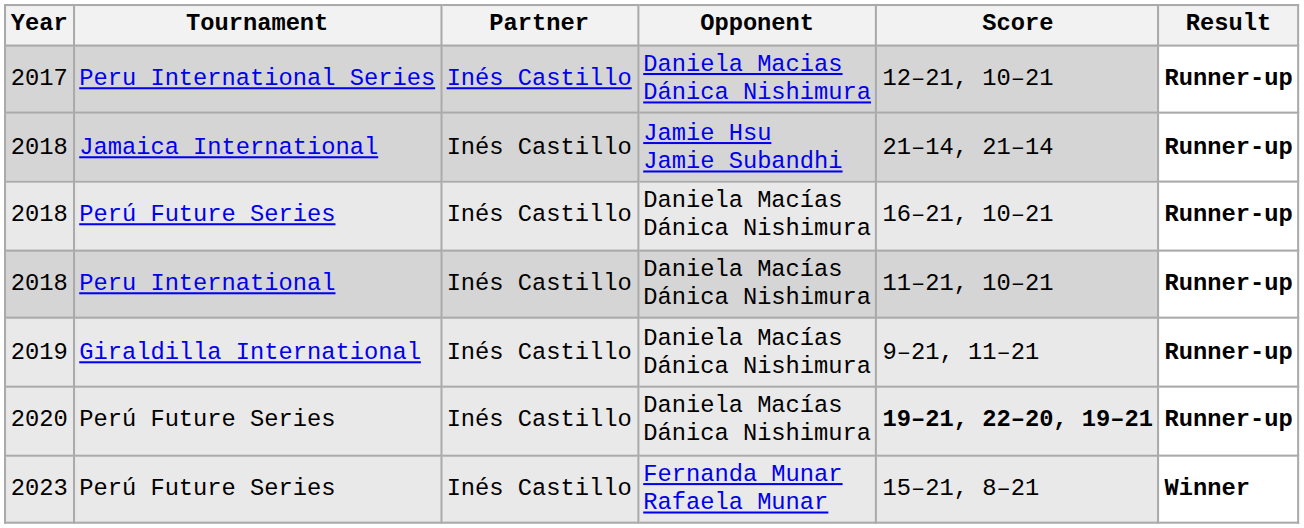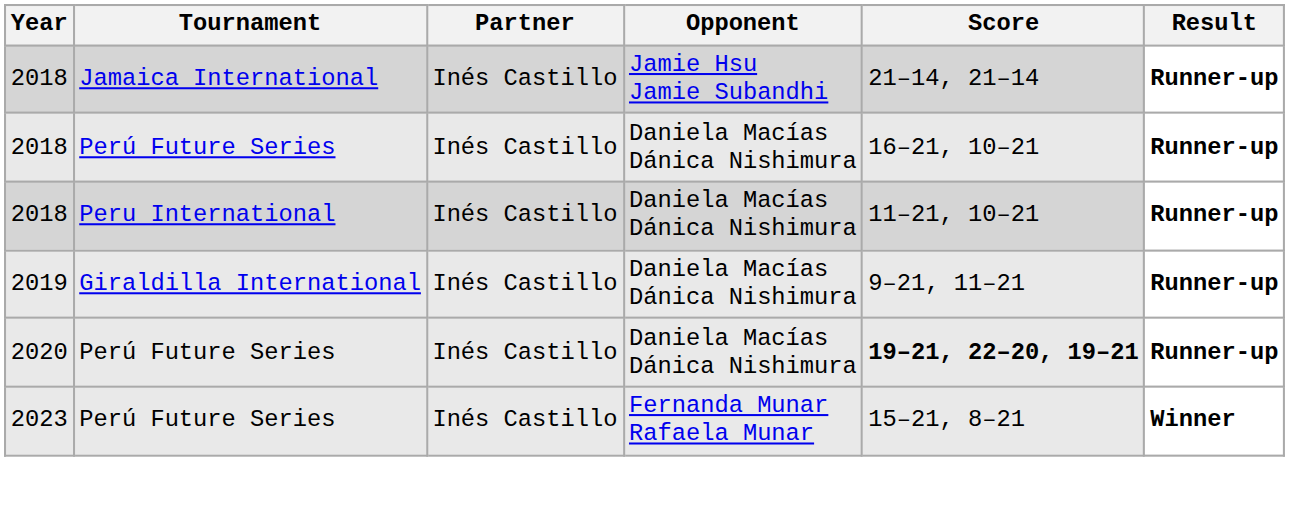 <table class="sortable wikitable" style="font-size: 90%;">
 <tr>
 <th>Year</th>
 <th>Tournament</th>
 <th>Partner</th>
 <th>Opponent</th>
 <th>Score</th>
 <th>Result</th>
-</tr>
-<tr style="background:#D5D5D5">
-<td align="center">2017</td>
-<td align="left"><a href='#'>Peru International Series</a></td>
-<td align="left"> <a href='#'>Inés Castillo</a></td>
-<td align="left"> <a href='#'>Daniela Macias</a><br> <a href='#'>Dánica Nishimura</a></td>
-<td align="left">12–21, 10–21</td>
-<td style="text-align:left; background:white"> <strong>Runner-up</strong></td>
 </tr>
 <tr style="background:#D5D5D5">
 <td align="center">2018</td>
 <td align="left"><a href='#'>Jamaica International</a></td>
 <td align="left"> Inés Castillo</td>
 <td align="left"> <a href='#'>Jamie Hsu</a><br> <a href='#'>Jamie Subandhi</a></td>
 <td align="left">21–14, 21–14</td>
 <td style="text-align:left; background:white"> <strong>Runner-up</strong></td>
 </tr>
 <tr style="background:#E9E9E9">
 <td align="center">2018</td>
 <td align="left"><a href='#'>Perú Future Series</a></td>
 <td align="left"> Inés Castillo</td>
 <td align="left"> Daniela Macías<br> Dánica Nishimura</td>
 <td align="left">16–21, 10–21</td>
 <td style="text-align:left; background:white"> <strong>Runner-up</strong></td>
 </tr>
 <tr style="background:#D5D5D5">
 <td align="center">2018</td>
 <td align="left"><a href='#'>Peru International</a></td>
 <td align="left"> Inés Castillo</td>
 <td align="left"> Daniela Macías<br> Dánica Nishimura</td>
 <td align="left">11–21, 10–21</td>
 <td style="text-align:left; background:white"> <strong>Runner-up</strong></td>
 </tr>
 <tr style="background:#E9E9E9">
 <td align="center">2019</td>
 <td align="left"><a href='#'>Giraldilla International</a></td>
 <td align="left"> Inés Castillo</td>
 <td align="left"> Daniela Macías<br> Dánica Nishimura</td>
 <td align="left">9–21, 11–21</td>
 <td style="text-align:left; background:white"> <strong>Runner-up</strong></td>
 </tr>
 <tr style="background:#E9E9E9">
 <td align="center">2020</td>
 <td align="left">Perú Future Series</td>
 <td align="left"> Inés Castillo</td>
 <td align="left"> Daniela Macías<br> Dánica Nishimura</td>
 <td align="left"><strong>19–21, 22–20, 19–21</strong></td>
 <td style="text-align:left; background:white"> <strong>Runner-up</strong></td>
 </tr>
 <tr style="background:#E9E9E9">
 <td align="center">2023</td>
 <td align="left">Perú Future Series</td>
 <td align="left"> Inés Castillo</td>
 <td align="left"> <a href='#'>Fernanda Munar</a> <br>  <a href='#'>Rafaela Munar</a></td>
 <td align="left">15–21, 8–21</td>
 <td style="text-align:left; background:white"> <strong>Winner</strong></td>
 </tr>
 </table>
